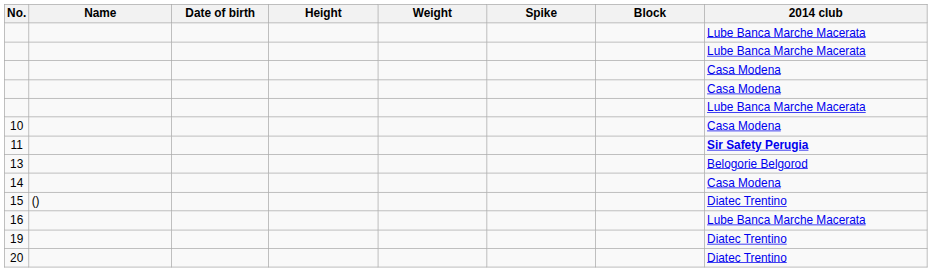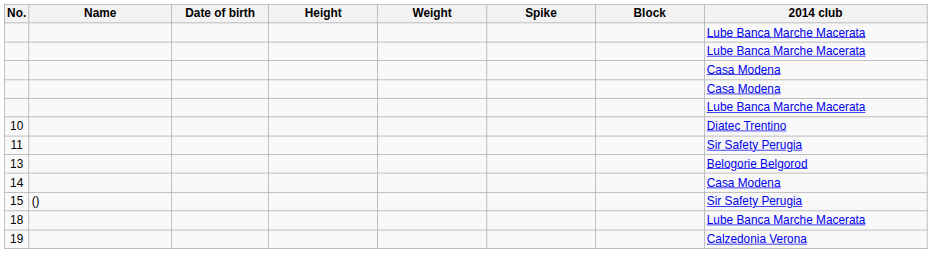 <table class="wikitable sortable" style="font-size:100%; text-align:center;">
 <tr>
 <th>No.</th>
 <th style="width:12em">Name</th>
 <th style="width:8em">Date of birth</th>
 <th style="width:9em">Height</th>
 <th style="width:9em">Weight</th>
 <th style="width:9em">Spike</th>
 <th style="width:9em">Block</th>
 <th style="width:19em">2014 club</th>
 </tr>
 <tr>
 <td></td>
 <td align=left></td>
 <td align=right></td>
 <td></td>
 <td></td>
 <td></td>
 <td></td>
 <td align=left> <a href='#'>Lube Banca Marche Macerata</a></td>
 </tr>
 <tr>
 <td></td>
 <td align=left></td>
 <td align=right></td>
 <td></td>
 <td></td>
 <td></td>
 <td></td>
 <td align=left> <a href='#'>Lube Banca Marche Macerata</a></td>
 </tr>
 <tr>
 <td></td>
 <td align=left></td>
 <td align=right></td>
 <td></td>
 <td></td>
 <td></td>
 <td></td>
 <td align=left> <a href='#'>Casa Modena</a></td>
 </tr>
 <tr>
 <td></td>
 <td align=left></td>
 <td align=right></td>
 <td></td>
 <td></td>
 <td></td>
 <td></td>
 <td align=left> <a href='#'>Casa Modena</a></td>
 </tr>
 <tr>
 <td></td>
 <td align=left></td>
 <td align=right></td>
 <td></td>
 <td></td>
 <td></td>
 <td></td>
 <td align=left> <a href='#'>Lube Banca Marche Macerata</a></td>
 </tr>
 <tr>
 <td>10</td>
 <td align=left></td>
 <td align=right></td>
 <td></td>
 <td></td>
 <td></td>
 <td></td>
-<td align=left> <a href='#'>Casa Modena</a></td>
+<td align=left> <a href='#'>Diatec Trentino</a></td>
 </tr>
 <tr>
 <td>11</td>
 <td align=left></td>
 <td align=right></td>
 <td></td>
 <td></td>
 <td></td>
 <td></td>
-<td align=left><strong> <a href='#'>Sir Safety Perugia</a></strong></td>
+<td align=left> <a href='#'>Sir Safety Perugia</a></td>
 </tr>
 <tr>
 <td>13</td>
 <td align=left></td>
 <td align=right></td>
 <td></td>
 <td></td>
 <td></td>
 <td></td>
 <td align=left> <a href='#'>Belogorie Belgorod</a></td>
 </tr>
 <tr>
 <td>14</td>
 <td align=left></td>
 <td align=right></td>
 <td></td>
 <td></td>
 <td></td>
 <td></td>
 <td align=left> <a href='#'>Casa Modena</a></td>
 </tr>
 <tr>
 <td>15</td>
 <td align=left> ()</td>
 <td align=right></td>
 <td></td>
 <td></td>
 <td></td>
 <td></td>
-<td align=left> <a href='#'>Diatec Trentino</a></td>
+<td align=left> <a href='#'>Sir Safety Perugia</a></td>
 </tr>
 <tr>
-<td>16</td>
+<td>18</td>
 <td align=left></td>
 <td align=right></td>
 <td></td>
 <td></td>
 <td></td>
 <td></td>
 <td align=left> <a href='#'>Lube Banca Marche Macerata</a></td>
 </tr>
 <tr>
 <td>19</td>
 <td align=left></td>
 <td align=right></td>
 <td></td>
 <td></td>
 <td></td>
 <td></td>
-<td align=left> <a href='#'>Diatec Trentino</a></td>
-</tr>
-<tr>
-<td>20</td>
-<td align=left></td>
-<td align=right></td>
-<td></td>
-<td></td>
-<td></td>
-<td></td>
-<td align=left> <a href='#'>Diatec Trentino</a></td>
+<td align=left> <a href='#'>Calzedonia Verona</a></td>
 </tr>
 </table>
